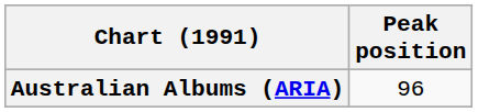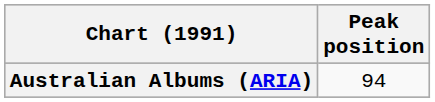 <table class="wikitable plainrowheaders" style="text-align:center">
 <tr>
 <th scope="col">Chart (1991)</th>
 <th scope="col">Peak<br>position</th>
 </tr>
 <tr>
 <th scope="row">Australian Albums (<a href='#'>ARIA</a>)</th>
-<td>96</td>
+<td>94</td>
 </tr>
 </table>
